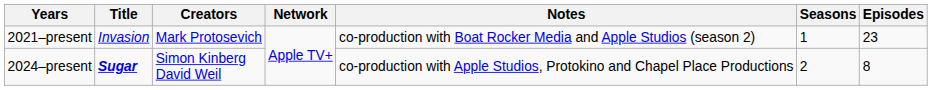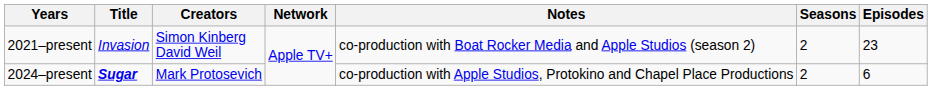 <table class="wikitable sortable">
 <tr>
 <th>Years</th>
 <th>Title</th>
 <th>Creators</th>
 <th>Network</th>
 <th>Notes</th>
 <th>Seasons</th>
 <th>Episodes</th>
 </tr>
 <tr>
 <td>2021–present</td>
 <td><em><a href='#'>Invasion</a></em></td>
-<td><a href='#'>Mark Protosevich</a></td>
+<td><a href='#'>Simon Kinberg</a><br><a href='#'>David Weil</a></td>
 <td rowspan="2"><a href='#'>Apple TV+</a></td>
 <td>co-production with <a href='#'>Boat Rocker Media</a> and <a href='#'>Apple Studios</a> (season 2)</td>
-<td>1</td>
+<td>2</td>
 <td>23</td>
 </tr>
 <tr>
 <td>2024–present</td>
 <td><strong><em><a href='#'>Sugar</a></em></strong></td>
-<td><a href='#'>Simon Kinberg</a><br><a href='#'>David Weil</a></td>
+<td><a href='#'>Mark Protosevich</a></td>
 <td>co-production with <a href='#'>Apple Studios</a>, Protokino and Chapel Place Productions</td>
 <td>2</td>
-<td>8</td>
+<td>6</td>
 </tr>
 </table>
